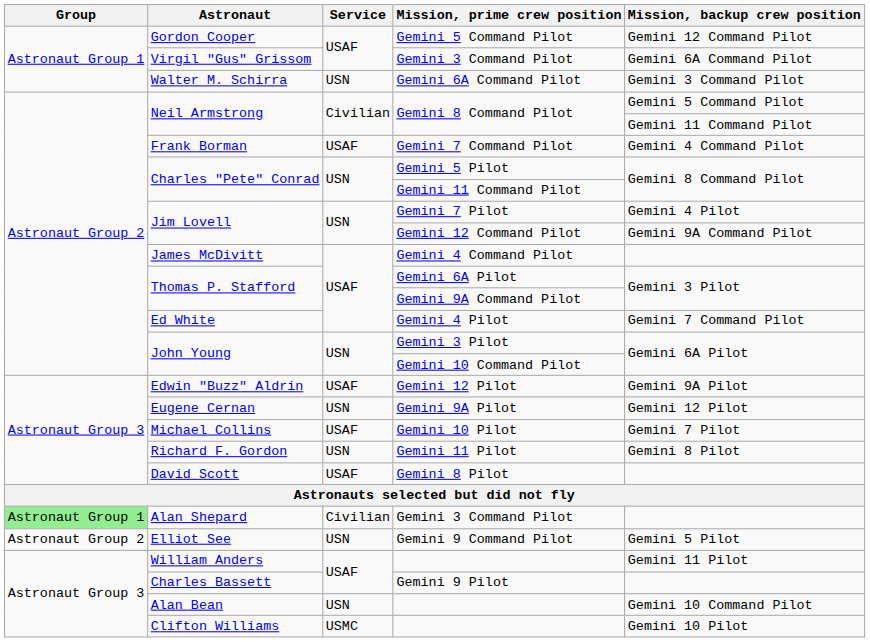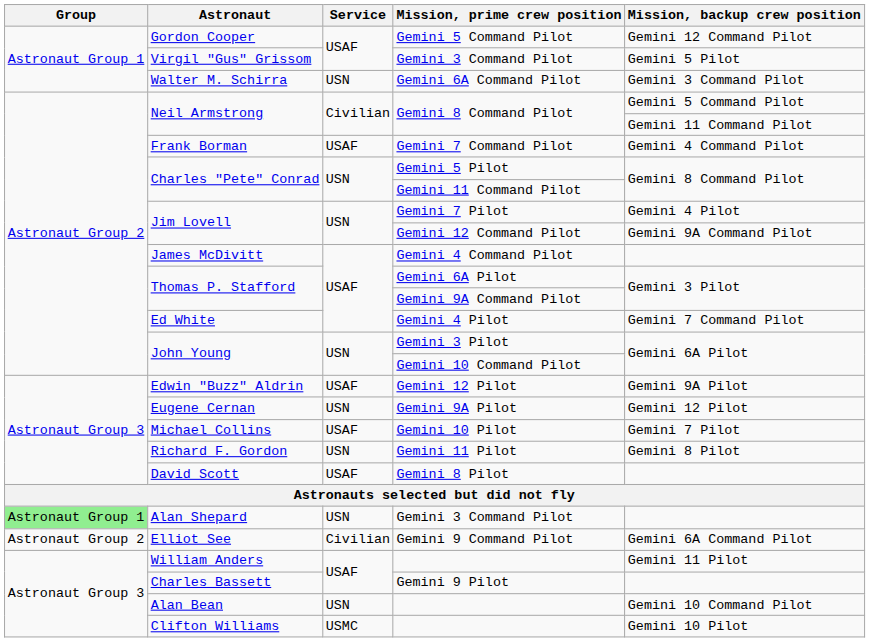 <table class="wikitable sortable sticky-header">
 <tr>
 <th>Group</th>
 <th>Astronaut</th>
 <th>Service</th>
 <th>Mission, prime crew position</th>
 <th>Mission, backup crew position</th>
 </tr>
 <tr>
 <td rowspan="3"><a href='#'>Astronaut Group 1</a></td>
 <td><a href='#'>Gordon Cooper</a></td>
 <td rowspan="2">USAF</td>
 <td><a href='#'>Gemini 5</a> Command Pilot</td>
 <td>Gemini 12 Command Pilot</td>
 </tr>
 <tr>
 <td><a href='#'>Virgil "Gus" Grissom</a></td>
 <td><a href='#'>Gemini 3</a> Command Pilot</td>
-<td>Gemini 6A Command Pilot</td>
+<td>Gemini 5 Pilot</td>
 </tr>
 <tr>
 <td><a href='#'>Walter M. Schirra</a></td>
 <td>USN</td>
 <td><a href='#'>Gemini 6A</a> Command Pilot</td>
 <td>Gemini 3 Command Pilot</td>
 </tr>
 <tr>
 <td rowspan="13"><a href='#'>Astronaut Group 2</a></td>
 <td rowspan=2><a href='#'>Neil Armstrong</a></td>
 <td rowspan=2>Civilian</td>
 <td rowspan=2><a href='#'>Gemini 8</a> Command Pilot</td>
 <td>Gemini 5 Command Pilot</td>
 </tr>
 <tr>
 <td>Gemini 11 Command Pilot</td>
 </tr>
 <tr>
 <td><a href='#'>Frank Borman</a></td>
 <td>USAF</td>
 <td><a href='#'>Gemini 7</a> Command Pilot</td>
 <td>Gemini 4 Command Pilot</td>
 </tr>
 <tr>
 <td rowspan="2"><a href='#'>Charles "Pete" Conrad</a></td>
 <td rowspan="2">USN</td>
 <td><a href='#'>Gemini 5</a> Pilot</td>
 <td rowspan=2>Gemini 8 Command Pilot</td>
 </tr>
 <tr>
 <td><a href='#'>Gemini 11</a> Command Pilot</td>
 </tr>
 <tr>
 <td rowspan="2"><a href='#'>Jim Lovell</a></td>
 <td rowspan="2">USN</td>
 <td><a href='#'>Gemini 7</a> Pilot</td>
 <td>Gemini 4 Pilot</td>
 </tr>
 <tr>
 <td><a href='#'>Gemini 12</a> Command Pilot</td>
 <td>Gemini 9A Command Pilot</td>
 </tr>
 <tr>
 <td><a href='#'>James McDivitt</a></td>
 <td rowspan="4">USAF</td>
 <td><a href='#'>Gemini 4</a> Command Pilot</td>
 <td></td>
 </tr>
 <tr>
 <td rowspan="2"><a href='#'>Thomas P. Stafford</a></td>
 <td><a href='#'>Gemini 6A</a> Pilot</td>
 <td rowspan=2>Gemini 3 Pilot</td>
 </tr>
 <tr>
 <td><a href='#'>Gemini 9A</a> Command Pilot</td>
 </tr>
 <tr>
 <td><a href='#'>Ed White</a></td>
 <td><a href='#'>Gemini 4</a> Pilot</td>
 <td>Gemini 7 Command Pilot</td>
 </tr>
 <tr>
 <td rowspan="2"><a href='#'>John Young</a></td>
 <td rowspan="2">USN</td>
 <td><a href='#'>Gemini 3</a> Pilot</td>
 <td rowspan=2>Gemini 6A Pilot</td>
 </tr>
 <tr>
 <td><a href='#'>Gemini 10</a> Command Pilot</td>
 </tr>
 <tr>
 <td rowspan="5"><a href='#'>Astronaut Group 3</a></td>
 <td><a href='#'>Edwin "Buzz" Aldrin</a></td>
 <td>USAF</td>
 <td><a href='#'>Gemini 12</a> Pilot</td>
 <td>Gemini 9A Pilot</td>
 </tr>
 <tr>
 <td><a href='#'>Eugene Cernan</a></td>
 <td>USN</td>
 <td><a href='#'>Gemini 9A</a> Pilot</td>
 <td>Gemini 12 Pilot</td>
 </tr>
 <tr>
 <td><a href='#'>Michael Collins</a></td>
 <td>USAF</td>
 <td><a href='#'>Gemini 10</a> Pilot</td>
 <td>Gemini 7 Pilot</td>
 </tr>
 <tr>
 <td><a href='#'>Richard F. Gordon</a></td>
 <td>USN</td>
 <td><a href='#'>Gemini 11</a> Pilot</td>
 <td>Gemini 8 Pilot</td>
 </tr>
 <tr>
 <td><a href='#'>David Scott</a></td>
 <td>USAF</td>
 <td><a href='#'>Gemini 8</a> Pilot</td>
 <td></td>
 </tr>
 <tr>
 <th colspan=5>Astronauts selected but did not fly</th>
 </tr>
 <tr>
 <td style="background: lightgreen;">Astronaut Group 1</td>
 <td><a href='#'>Alan Shepard</a></td>
-<td>Civilian</td>
+<td>USN</td>
 <td>Gemini 3 Command Pilot</td>
 <td></td>
 </tr>
 <tr>
 <td>Astronaut Group 2</td>
 <td><a href='#'>Elliot See</a></td>
-<td>USN</td>
+<td>Civilian</td>
 <td>Gemini 9 Command Pilot</td>
-<td>Gemini 5 Pilot</td>
+<td>Gemini 6A Command Pilot</td>
 </tr>
 <tr>
 <td rowspan=4>Astronaut Group 3</td>
 <td><a href='#'>William Anders</a></td>
 <td rowspan=2>USAF</td>
 <td></td>
 <td>Gemini 11 Pilot</td>
 </tr>
 <tr>
 <td><a href='#'>Charles Bassett</a></td>
 <td>Gemini 9 Pilot</td>
 <td></td>
 </tr>
 <tr>
 <td><a href='#'>Alan Bean</a></td>
 <td>USN</td>
 <td></td>
 <td>Gemini 10 Command Pilot</td>
 </tr>
 <tr>
 <td><a href='#'>Clifton Williams</a></td>
 <td>USMC</td>
 <td></td>
 <td>Gemini 10 Pilot</td>
 </tr>
 </table>
